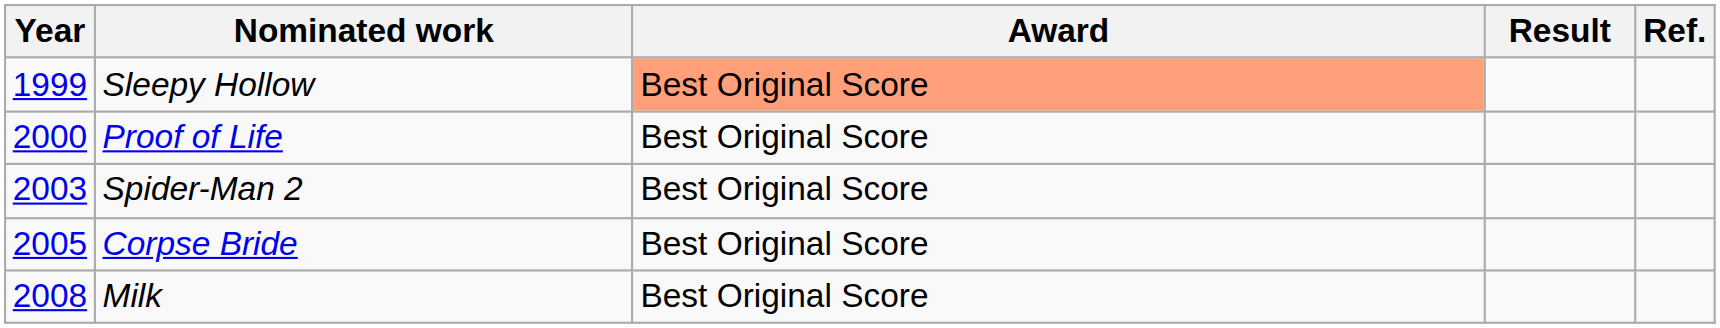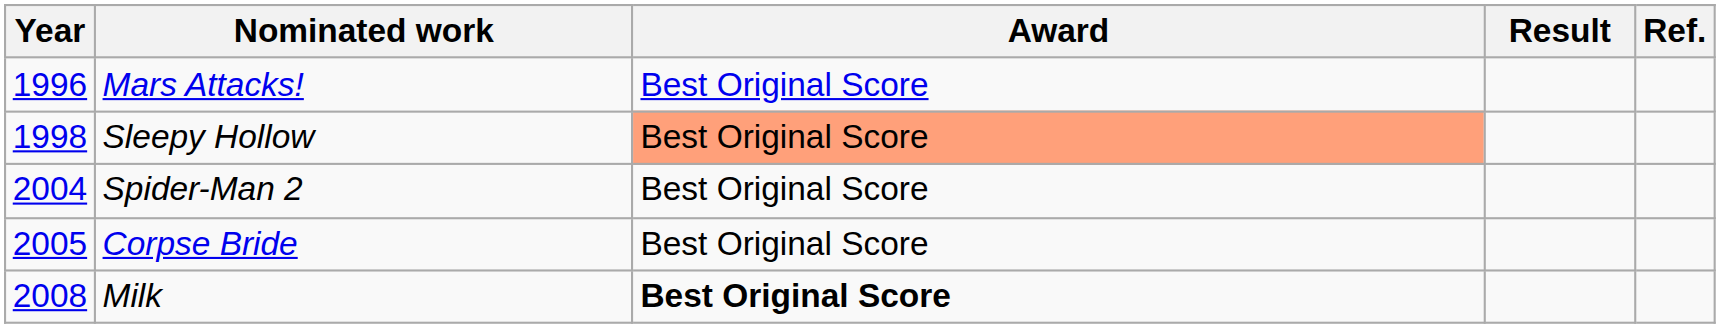 <table class="wikitable">
 <tr>
 <th>Year</th>
 <th width="250">Nominated work</th>
 <th width="400">Award</th>
 <th width="65">Result</th>
 <th>Ref.</th>
 </tr>
 <tr>
-<td align="center"><a href='#'>1999</a></td>
+<td align="center"><a href='#'>1996</a></td>
+<td><em><a href='#'>Mars Attacks!</a></em></td>
+<td><a href='#'>Best Original Score</a></td>
+<td></td>
+<td></td>
+</tr>
+<tr>
+<td align="center"><a href='#'>1998</a></td>
 <td><em>Sleepy Hollow</em></td>
 <td style="background: lightsalmon;">Best Original Score</td>
 <td></td>
 <td align="center"></td>
 </tr>
 <tr>
-<td align="center"><a href='#'>2000</a></td>
-<td><em><a href='#'>Proof of Life</a></em></td>
-<td>Best Original Score</td>
-<td></td>
-<td align="center"></td>
-</tr>
-<tr>
-<td align="center"><a href='#'>2003</a></td>
+<td align="center"><a href='#'>2004</a></td>
 <td><em>Spider-Man 2</em></td>
 <td>Best Original Score</td>
 <td></td>
 <td align="center"></td>
 </tr>
 <tr>
 <td align="center"><a href='#'>2005</a></td>
 <td><em><a href='#'>Corpse Bride</a></em></td>
 <td>Best Original Score</td>
 <td></td>
 <td align="center"></td>
 </tr>
 <tr>
 <td align="center"><a href='#'>2008</a></td>
 <td><em>Milk</em></td>
-<td>Best Original Score</td>
+<td><strong>Best Original Score</strong></td>
 <td></td>
 <td align="center"></td>
 </tr>
 </table>
